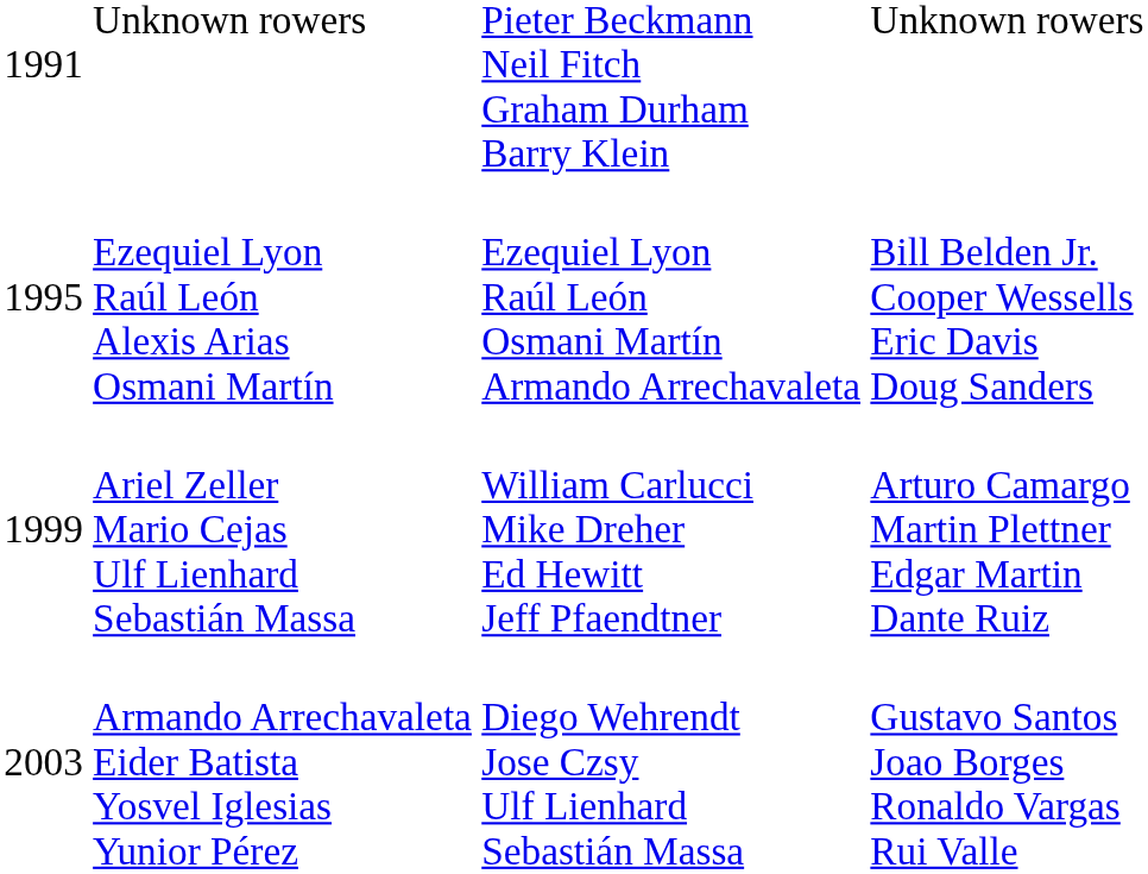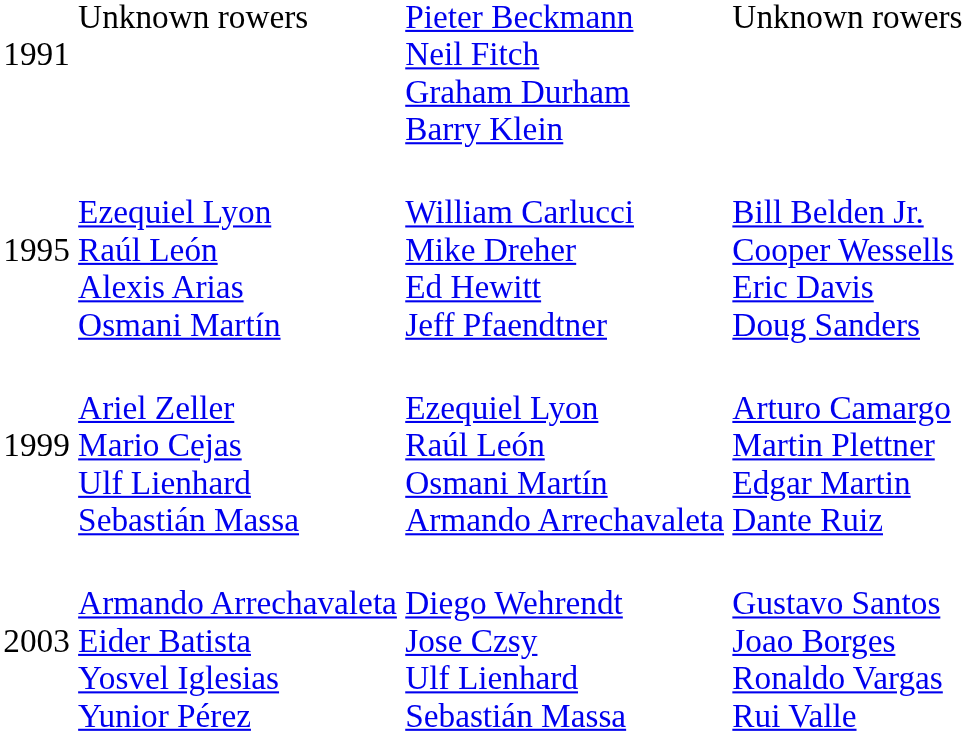 <table>
 <tr>
 <td>1991</td>
 <td valign=top><br>Unknown rowers</td>
 <td><br><a href='#'>Pieter Beckmann</a><br><a href='#'>Neil Fitch</a><br><a href='#'>Graham Durham</a><br><a href='#'>Barry Klein</a></td>
 <td valign=top><br>Unknown rowers</td>
 </tr>
 <tr>
 <td>1995</td>
 <td><br><a href='#'>Ezequiel Lyon</a><br><a href='#'>Raúl León</a><br><a href='#'>Alexis Arias</a><br><a href='#'>Osmani Martín</a></td>
-<td><br><a href='#'>Ezequiel Lyon</a><br><a href='#'>Raúl León</a><br><a href='#'>Osmani Martín</a><br><a href='#'>Armando Arrechavaleta</a></td>
+<td><br><a href='#'>William Carlucci</a><br><a href='#'>Mike Dreher</a><br><a href='#'>Ed Hewitt</a><br><a href='#'>Jeff Pfaendtner</a></td>
 <td><br><a href='#'>Bill Belden Jr.</a><br><a href='#'>Cooper Wessells</a><br><a href='#'>Eric Davis</a><br><a href='#'>Doug Sanders</a></td>
 </tr>
 <tr>
 <td>1999</td>
 <td><br><a href='#'>Ariel Zeller</a><br><a href='#'>Mario Cejas</a><br><a href='#'>Ulf Lienhard</a><br><a href='#'>Sebastián Massa</a></td>
-<td><br><a href='#'>William Carlucci</a><br><a href='#'>Mike Dreher</a><br><a href='#'>Ed Hewitt</a><br><a href='#'>Jeff Pfaendtner</a></td>
+<td><br><a href='#'>Ezequiel Lyon</a><br><a href='#'>Raúl León</a><br><a href='#'>Osmani Martín</a><br><a href='#'>Armando Arrechavaleta</a></td>
 <td><br><a href='#'>Arturo Camargo</a><br><a href='#'>Martin Plettner</a><br><a href='#'>Edgar Martin</a><br><a href='#'>Dante Ruiz</a></td>
 </tr>
 <tr>
 <td>2003</td>
 <td><br><a href='#'>Armando Arrechavaleta</a><br><a href='#'>Eider Batista</a><br><a href='#'>Yosvel Iglesias</a><br><a href='#'>Yunior Pérez</a></td>
 <td><br><a href='#'>Diego Wehrendt</a><br><a href='#'>Jose Czsy</a><br><a href='#'>Ulf Lienhard</a><br><a href='#'>Sebastián Massa</a></td>
 <td><br><a href='#'>Gustavo Santos</a><br><a href='#'>Joao Borges</a><br><a href='#'>Ronaldo Vargas</a><br><a href='#'>Rui Valle</a></td>
 </tr>
 </table>
